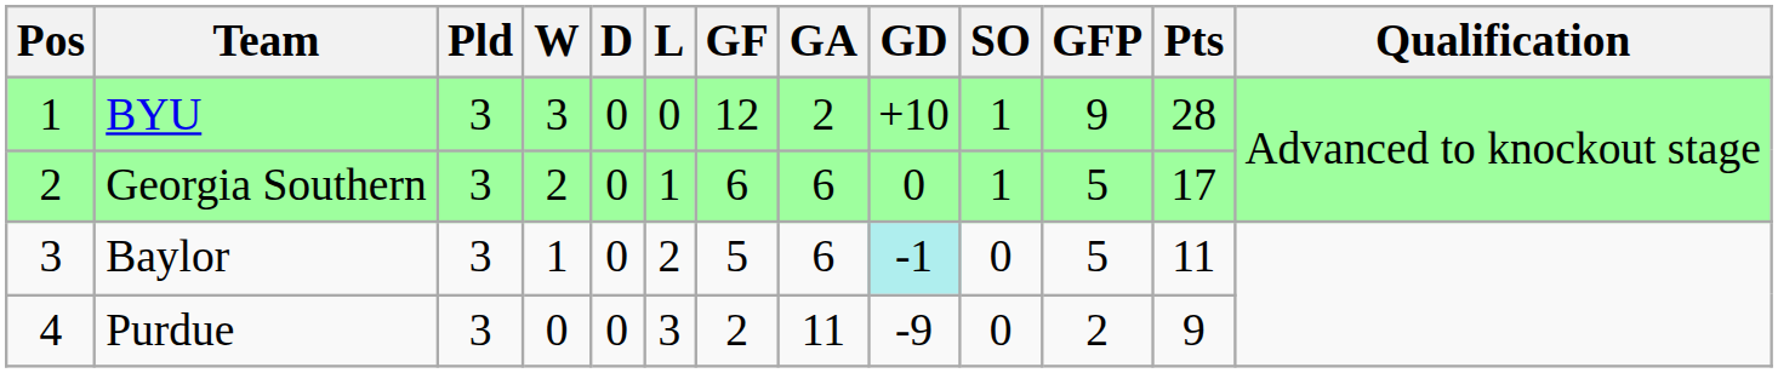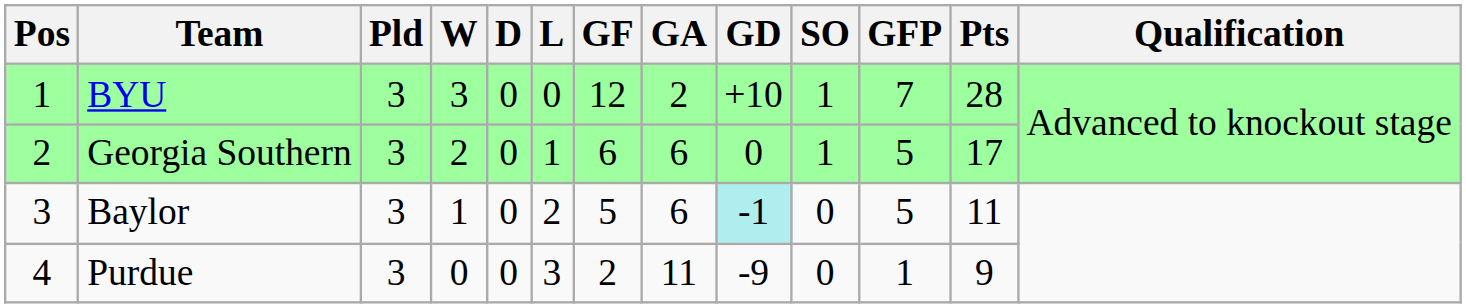 <table class="wikitable" style="text-align:center"; margin: 1em auto">
 <tr>
 <th>Pos</th>
 <th>Team</th>
 <th>Pld</th>
 <th>W</th>
 <th>D</th>
 <th>L</th>
 <th>GF</th>
 <th>GA</th>
 <th>GD</th>
 <th>SO</th>
 <th>GFP</th>
 <th>Pts</th>
 <th>Qualification</th>
 </tr>
 <tr bgcolor="#9eff9e">
 <td>1</td>
 <td style="text-align:left"><a href='#'>BYU</a></td>
 <td>3</td>
 <td>3</td>
 <td>0</td>
 <td>0</td>
 <td>12</td>
 <td>2</td>
 <td>+10</td>
 <td>1</td>
-<td>9</td>
+<td>7</td>
 <td>28</td>
 <td rowspan="2">Advanced to knockout stage</td>
 </tr>
 <tr bgcolor="#9eff9e">
 <td>2</td>
 <td style="text-align:left">Georgia Southern</td>
 <td>3</td>
 <td>2</td>
 <td>0</td>
 <td>1</td>
 <td>6</td>
 <td>6</td>
 <td>0</td>
 <td>1</td>
 <td>5</td>
 <td>17</td>
 </tr>
 <tr>
 <td>3</td>
 <td style="text-align:left">Baylor</td>
 <td>3</td>
 <td>1</td>
 <td>0</td>
 <td>2</td>
 <td>5</td>
 <td>6</td>
 <td style="background: paleturquoise;">-1</td>
 <td>0</td>
 <td>5</td>
 <td>11</td>
 <td rowspan="2"></td>
 </tr>
 <tr>
 <td>4</td>
 <td style="text-align:left">Purdue</td>
 <td>3</td>
 <td>0</td>
 <td>0</td>
 <td>3</td>
 <td>2</td>
 <td>11</td>
 <td>-9</td>
 <td>0</td>
-<td>2</td>
+<td>1</td>
 <td>9</td>
 </tr>
 </table>
